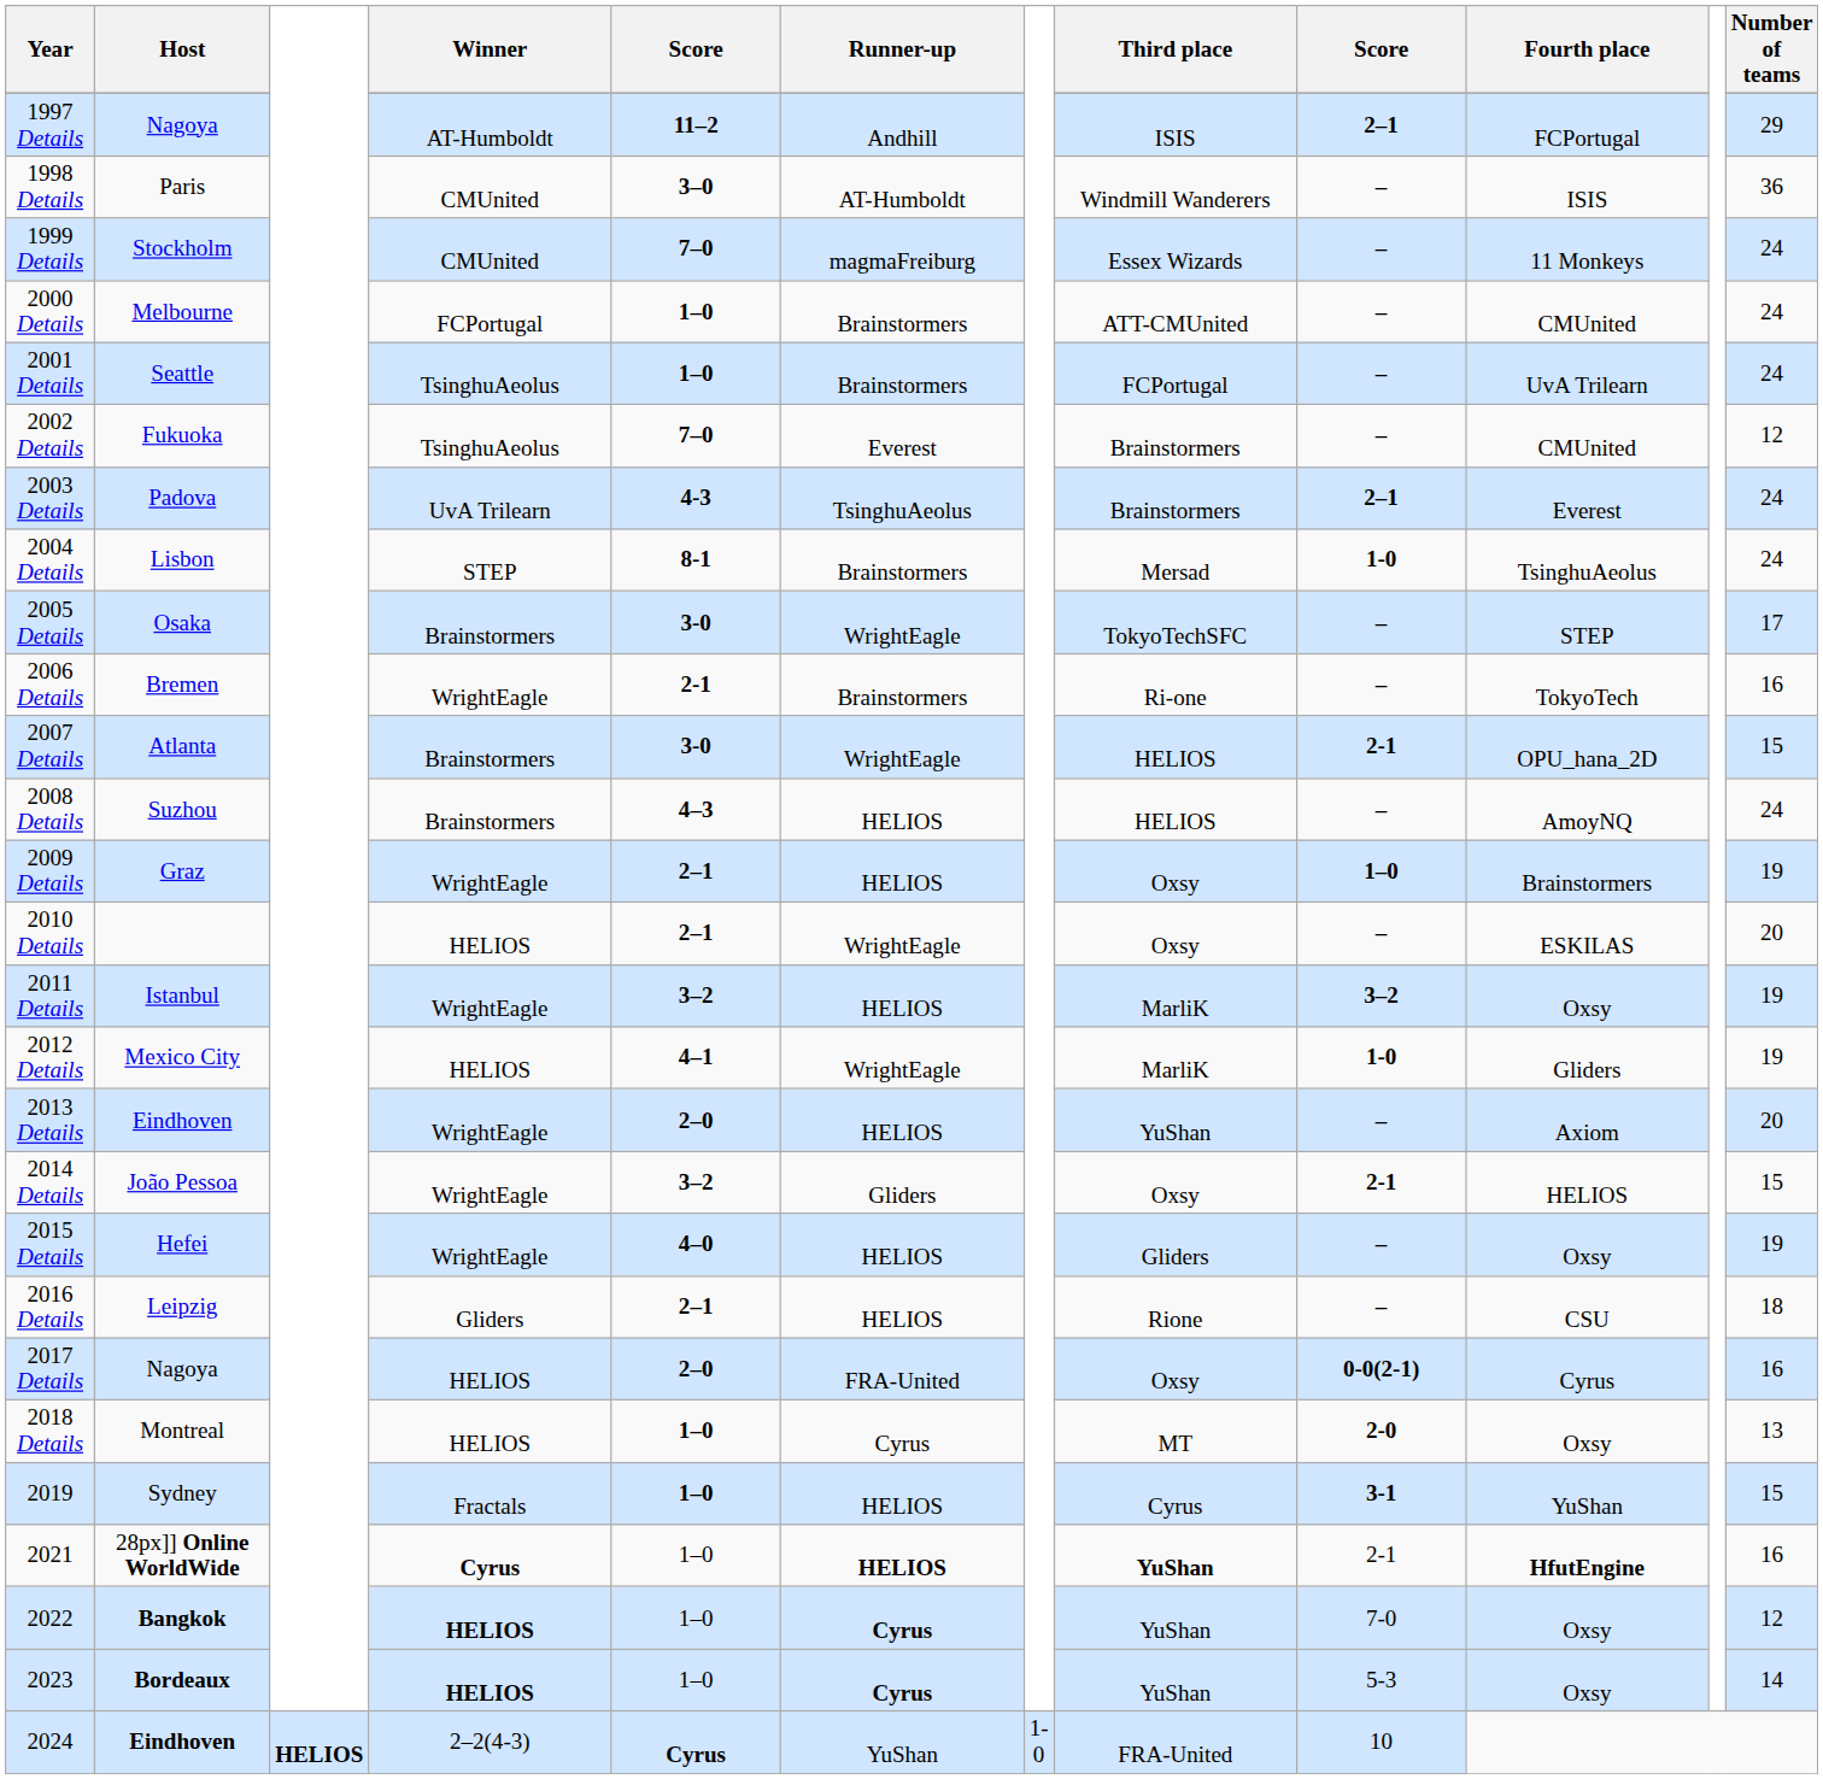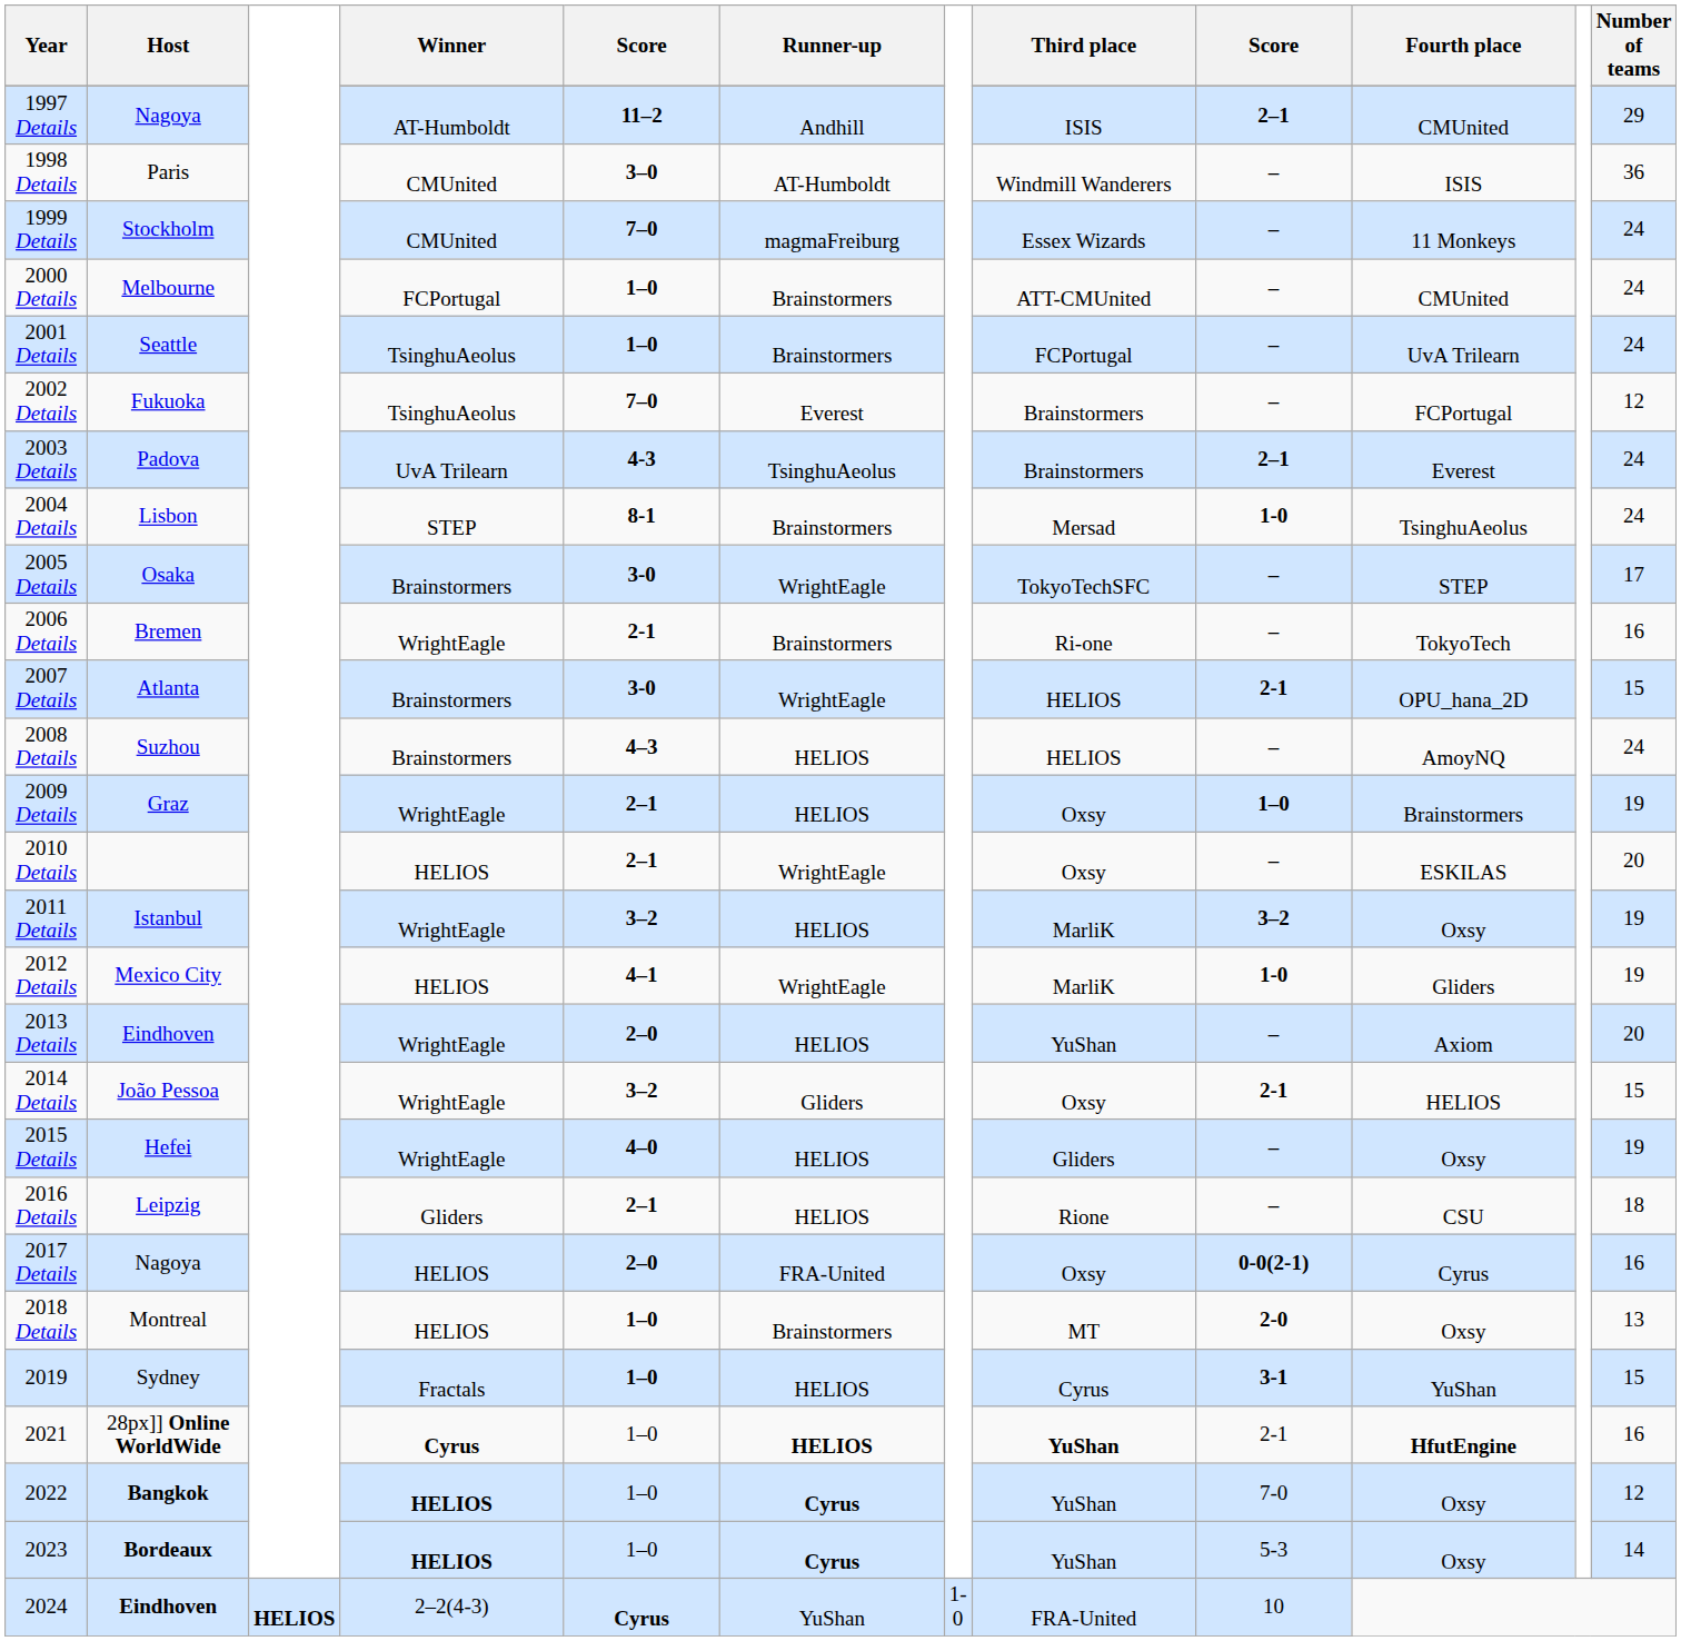 <table class="wikitable" style="text-align:center;width:100%">
 <tr>
 <th width=5%>Year</th>
 <th width=10%>Host</th>
 <th rowspan="28" style="width:1%;background:#fff"></th>
 <th width=14%>Winner</th>
 <th width=10%>Score</th>
 <th width=14%>Runner-up</th>
 <th rowspan="28" style="width:1%;background:#fff"></th>
 <th width=14%>Third place</th>
 <th width=10%>Score</th>
 <th width=14%>Fourth place</th>
 <th rowspan="28" style="width:1%;background:#fff"></th>
 <th width=4%>Number of teams</th>
 </tr>
 <tr>
 </tr>
 <tr style="background:#D0E6FF">
 <td>1997 <br> <em><a href='#'>Details</a></em></td>
 <td> <a href='#'>Nagoya</a></td>
 <td><br> AT-Humboldt</td>
 <td><strong>11–2</strong></td>
 <td><br> Andhill</td>
 <td><br> ISIS</td>
 <td><strong>2–1</strong></td>
-<td><br> FCPortugal</td>
+<td><br> CMUnited</td>
 <td>29</td>
 </tr>
 <tr>
 <td>1998 <br> <em><a href='#'>Details</a></em></td>
 <td> Paris</td>
 <td><br> CMUnited</td>
 <td><strong>3–0</strong></td>
 <td><br> AT-Humboldt</td>
 <td><br> Windmill Wanderers</td>
 <td><strong>–</strong></td>
 <td><br> ISIS</td>
 <td>36</td>
 </tr>
 <tr style="background:#D0E6FF">
 <td>1999 <br> <em><a href='#'>Details</a></em></td>
 <td> <a href='#'>Stockholm</a></td>
 <td><br> CMUnited</td>
 <td><strong>7–0</strong></td>
 <td><br> magmaFreiburg</td>
 <td><br> Essex Wizards</td>
 <td><strong>–</strong></td>
 <td><br> 11 Monkeys</td>
 <td>24</td>
 </tr>
 <tr>
 <td>2000 <br> <em><a href='#'>Details</a></em></td>
 <td> <a href='#'>Melbourne</a></td>
 <td><br> FCPortugal</td>
 <td><strong>1–0</strong></td>
 <td><br> Brainstormers</td>
 <td><br> ATT-CMUnited</td>
 <td><strong>–</strong></td>
 <td><br> CMUnited</td>
 <td>24</td>
 </tr>
 <tr style="background:#D0E6FF">
 <td>2001 <br> <em><a href='#'>Details</a></em></td>
 <td> <a href='#'>Seattle</a></td>
 <td><br> TsinghuAeolus</td>
 <td><strong>1–0</strong></td>
 <td><br> Brainstormers</td>
 <td><br> FCPortugal</td>
 <td><strong>–</strong></td>
 <td><br> UvA Trilearn</td>
 <td>24</td>
 </tr>
 <tr>
 <td>2002 <br> <em><a href='#'>Details</a></em></td>
 <td> <a href='#'>Fukuoka</a></td>
 <td><br> TsinghuAeolus</td>
 <td><strong>7–0</strong></td>
 <td><br> Everest</td>
 <td><br> Brainstormers</td>
 <td><strong>–</strong></td>
-<td><br> CMUnited</td>
+<td><br> FCPortugal</td>
 <td>12</td>
 </tr>
 <tr style="background:#D0E6FF">
 <td>2003 <br> <em><a href='#'>Details</a></em></td>
 <td> <a href='#'>Padova</a></td>
 <td><br> UvA Trilearn</td>
 <td><strong>4-3</strong></td>
 <td><br> TsinghuAeolus</td>
 <td><br> Brainstormers</td>
 <td><strong>2–1</strong></td>
 <td><br> Everest</td>
 <td>24</td>
 </tr>
 <tr>
 <td>2004 <br> <em><a href='#'>Details</a></em></td>
 <td> <a href='#'>Lisbon</a></td>
 <td><br> STEP</td>
 <td><strong>8-1</strong></td>
 <td><br> Brainstormers</td>
 <td><br> Mersad</td>
 <td><strong>1-0</strong></td>
 <td><br> TsinghuAeolus</td>
 <td>24</td>
 </tr>
 <tr style="background:#D0E6FF">
 <td>2005 <br> <em><a href='#'>Details</a></em></td>
 <td> <a href='#'>Osaka</a></td>
 <td><strong></strong><br> Brainstormers</td>
 <td><strong>3-0</strong></td>
 <td><br> WrightEagle</td>
 <td><br> TokyoTechSFC</td>
 <td><strong>–</strong></td>
 <td><br> STEP</td>
 <td>17</td>
 </tr>
 <tr>
 <td>2006 <br> <em><a href='#'>Details</a></em></td>
 <td> <a href='#'>Bremen</a></td>
 <td><br> WrightEagle</td>
 <td><strong>2-1</strong></td>
 <td><strong></strong><br> Brainstormers</td>
 <td><br> Ri-one</td>
 <td><strong>–</strong></td>
 <td><br> TokyoTech</td>
 <td>16</td>
 </tr>
 <tr style="background:#D0E6FF">
 <td>2007 <br> <em><a href='#'>Details</a></em></td>
 <td> <a href='#'>Atlanta</a></td>
 <td><strong></strong><br> Brainstormers</td>
 <td><strong>3-0</strong></td>
 <td><br> WrightEagle</td>
 <td><br> HELIOS</td>
 <td><strong>2-1</strong></td>
 <td><br> OPU_hana_2D</td>
 <td>15</td>
 </tr>
 <tr>
 <td>2008 <br> <em><a href='#'>Details</a></em></td>
 <td> <a href='#'>Suzhou</a></td>
 <td><strong></strong><br> Brainstormers</td>
 <td><strong>4–3</strong></td>
 <td><br> HELIOS</td>
 <td><br> HELIOS</td>
 <td><strong>–</strong></td>
 <td><br> AmoyNQ</td>
 <td>24</td>
 </tr>
 <tr style="background:#D0E6FF">
 <td>2009 <br> <em><a href='#'>Details</a></em></td>
 <td> <a href='#'>Graz</a></td>
 <td><strong></strong><br> WrightEagle</td>
 <td><strong>2–1</strong></td>
 <td><br> HELIOS</td>
 <td><br> Oxsy</td>
 <td><strong>1–0</strong></td>
 <td><br> Brainstormers</td>
 <td>19</td>
 </tr>
 <tr>
 <td>2010 <br> <em><a href='#'>Details</a></em></td>
 <td></td>
 <td><strong></strong><br> HELIOS</td>
 <td><strong>2–1</strong></td>
 <td><br> WrightEagle</td>
 <td><br> Oxsy</td>
 <td><strong>–</strong></td>
 <td><br> ESKILAS</td>
 <td>20</td>
 </tr>
 <tr style="background:#D0E6FF">
 <td>2011 <br> <em><a href='#'>Details</a></em></td>
 <td> <a href='#'>Istanbul</a></td>
 <td><strong></strong><br> WrightEagle</td>
 <td><strong>3–2</strong></td>
 <td><br> HELIOS</td>
 <td><br> MarliK</td>
 <td><strong>3–2</strong></td>
 <td><br> Oxsy</td>
 <td>19</td>
 </tr>
 <tr>
 <td>2012 <br> <em><a href='#'>Details</a></em></td>
 <td> <a href='#'>Mexico City</a></td>
 <td><strong></strong><br> HELIOS</td>
 <td><strong>4–1</strong></td>
 <td><br> WrightEagle</td>
 <td><br> MarliK</td>
 <td><strong>1-0</strong></td>
 <td><br> Gliders</td>
 <td>19</td>
 </tr>
 <tr style="background:#D0E6FF">
 <td>2013 <br> <em><a href='#'>Details</a></em></td>
 <td> <a href='#'>Eindhoven</a></td>
 <td><strong></strong><br> WrightEagle</td>
 <td><strong>2–0</strong></td>
 <td><br> HELIOS</td>
 <td><strong></strong><br> YuShan</td>
 <td><strong>–</strong></td>
 <td><strong></strong><br> Axiom</td>
 <td>20</td>
 </tr>
 <tr>
 <td>2014 <br> <em><a href='#'>Details</a></em></td>
 <td> <a href='#'>João Pessoa</a></td>
 <td><strong></strong><br> WrightEagle</td>
 <td><strong>3–2</strong><br></td>
 <td><strong></strong><br> Gliders</td>
 <td><br> Oxsy</td>
 <td><strong>2-1</strong></td>
 <td><br> HELIOS</td>
 <td>15</td>
 </tr>
 <tr style="background:#D0E6FF">
 <td>2015 <br> <em><a href='#'>Details</a></em></td>
 <td> <a href='#'>Hefei</a></td>
 <td><strong></strong><br> WrightEagle</td>
 <td><strong>4–0</strong><br></td>
 <td><strong></strong><br> HELIOS</td>
 <td><br> Gliders</td>
 <td><strong>–</strong></td>
 <td><br> Oxsy</td>
 <td>19</td>
 </tr>
 <tr>
 <td>2016 <br> <em><a href='#'>Details</a></em></td>
 <td> <a href='#'>Leipzig</a></td>
 <td><strong></strong><br> Gliders</td>
 <td><strong>2–1</strong><br></td>
 <td><strong></strong><br> HELIOS</td>
 <td><br> Rione</td>
 <td><strong>–</strong></td>
 <td><br> CSU</td>
 <td>18</td>
 </tr>
 <tr style="background:#D0E6FF">
 <td>2017  <br> <em><a href='#'>Details</a></em></td>
 <td><strong></strong> Nagoya</td>
 <td><strong></strong><br> HELIOS</td>
 <td><strong>2–0</strong><br></td>
 <td><strong></strong><br> FRA-United</td>
 <td><strong></strong><br> Oxsy</td>
 <td><strong>0-0(2-1)</strong><br></td>
 <td><strong></strong><br> Cyrus</td>
 <td>16</td>
 </tr>
 <tr>
 <td>2018 <br> <em><a href='#'>Details</a></em></td>
 <td><strong></strong> Montreal</td>
 <td><strong></strong><br> HELIOS</td>
 <td><strong>1–0</strong></td>
-<td><strong></strong><br> Cyrus</td>
+<td><strong></strong><br> Brainstormers</td>
 <td><br> MT</td>
 <td><strong>2-0</strong></td>
 <td><br> Oxsy</td>
 <td>13</td>
 </tr>
 <tr style="background:#D0E6FF">
 <td>2019<br><em></em></td>
 <td> Sydney</td>
 <td><br> Fractals</td>
 <td><strong>1–0</strong></td>
 <td><strong></strong><br> HELIOS</td>
 <td><strong></strong><br> Cyrus</td>
 <td><strong>3-1</strong></td>
 <td><strong></strong><br> YuShan</td>
 <td>15</td>
 </tr>
 <tr>
 <td>2021<br><em></em></td>
 <td>28px]]<strong> Online WorldWide</td>
 <td></strong><strong><br> Cyrus</td>
 <td></strong>1–0<strong></td>
 <td></strong><strong><br> HELIOS</td>
 <td></strong><strong><br> YuShan</td>
 <td></strong>2-1<strong></td>
 <td></strong><strong><br> HfutEngine</td>
 <td>16</td>
 </tr>
 <tr style="background:#D0E6FF">
 <td>2022<br><em></em></td>
 <td></strong><strong> Bangkok</td>
 <td></strong><strong><br> HELIOS</td>
 <td></strong>1–0<strong></td>
 <td></strong><strong><br> Cyrus</td>
 <td><br> YuShan</td>
 <td></strong>7-0<strong></td>
 <td><br> Oxsy</td>
 <td>12</td>
 </tr>
 <tr style="background:#D0E6FF">
 <td>2023<br><em></em></td>
 <td></strong><strong> Bordeaux</td>
 <td></strong><strong><br> HELIOS</td>
 <td></strong>1–0<strong></td>
 <td></strong><strong><br> Cyrus</td>
 <td><br> YuShan</td>
 <td></strong>5-3<strong></td>
 <td><br> Oxsy</td>
 <td>14</td>
 </tr>
 <tr style="background:#D0E6FF">
 <td>2024<br><em></em></td>
 <td></strong><strong> Eindhoven</td>
 <td></strong><strong><br> HELIOS</td>
 <td></strong>2–2(4-3)<strong></td>
 <td></strong><strong><br> Cyrus</td>
 <td><br> YuShan</td>
 <td></strong>1-0<strong></td>
 <td><br> FRA-United</td>
 <td>10</td>
 </tr>
 <tr style="background:#D0E6FF">
 </tr>
 </table>
